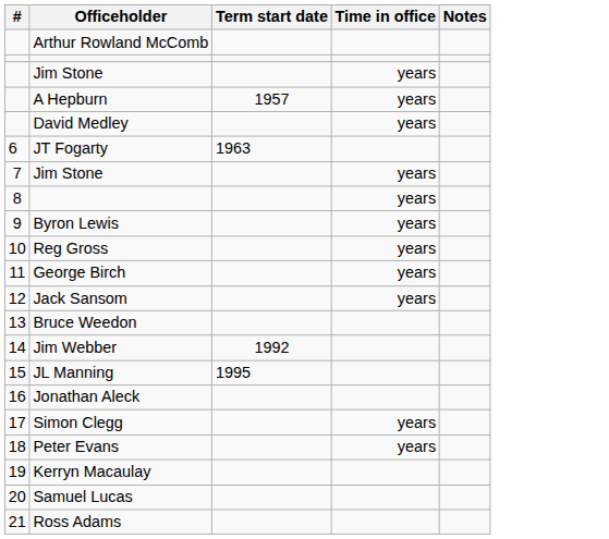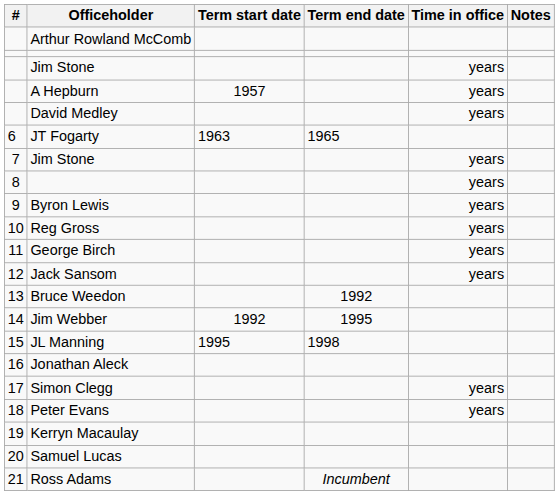 <table class='wikitable sortable'>
 <tr>
 <th>#</th>
 <th>Officeholder</th>
 <th>Term start date</th>
+<th>Term end date</th>
 <th>Time in office</th>
 <th>Notes</th>
 </tr>
 <tr>
 <td align=center></td>
 <td>Arthur Rowland McComb</td>
+<td align=center></td>
 <td align=center></td>
 <td align=right></td>
 <td></td>
 </tr>
 <tr>
 <td align=center></td>
 <td></td>
 <td align=center></td>
+<td align=center></td>
 <td align=right></td>
 <td></td>
 </tr>
 <tr>
 <td align=center></td>
 <td>Jim Stone</td>
+<td align=center></td>
 <td align=center></td>
 <td align=right> years</td>
 <td></td>
 </tr>
 <tr>
 <td align=center></td>
 <td>A Hepburn</td>
 <td align=center>1957</td>
+<td align=center></td>
 <td align=right> years</td>
 <td></td>
 </tr>
 <tr>
 <td align=center></td>
 <td>David Medley</td>
+<td align=center></td>
 <td align=center></td>
 <td align=right> years</td>
 <td></td>
 </tr>
 <tr>
 <td>6</td>
 <td>JT Fogarty</td>
 <td>1963</td>
+<td>1965</td>
 <td></td>
 <td></td>
 </tr>
 <tr>
 <td align="center">7</td>
 <td>Jim Stone</td>
+<td align="center"></td>
 <td align="center"></td>
 <td align="right"> years</td>
 <td></td>
 </tr>
 <tr>
 <td align="center">8</td>
 <td></td>
 <td align="center"></td>
+<td align="center"></td>
 <td align="right"> years</td>
 <td></td>
 </tr>
 <tr>
 <td align="center">9</td>
 <td>Byron Lewis</td>
+<td align="center"></td>
 <td align="center"></td>
 <td align="right"> years</td>
 <td></td>
 </tr>
 <tr>
 <td align="center">10</td>
 <td>Reg Gross</td>
 <td align="center"></td>
+<td align="center"></td>
 <td align="right"> years</td>
 <td></td>
 </tr>
 <tr>
 <td align="center">11</td>
 <td>George Birch</td>
+<td align="center"></td>
 <td align="center"></td>
 <td align="right"> years</td>
 <td></td>
 </tr>
 <tr>
 <td align="center">12</td>
 <td>Jack Sansom</td>
 <td align="center"></td>
+<td align="center"></td>
 <td align="right"> years</td>
 <td></td>
 </tr>
 <tr>
 <td align="center">13</td>
 <td>Bruce Weedon</td>
 <td align="center"></td>
+<td align="center">1992</td>
 <td align="right"></td>
 <td></td>
 </tr>
 <tr>
 <td align="center">14</td>
 <td>Jim Webber</td>
 <td align="center">1992</td>
+<td align="center">1995</td>
 <td align="right"></td>
 <td></td>
 </tr>
 <tr>
 <td>15</td>
 <td>JL Manning</td>
 <td>1995</td>
+<td>1998</td>
 <td></td>
 <td></td>
 </tr>
 <tr>
 <td align="center">16</td>
 <td>Jonathan Aleck</td>
+<td align="center"></td>
 <td align="center"></td>
 <td align="right"></td>
 <td></td>
 </tr>
 <tr>
 <td align="center">17</td>
 <td>Simon Clegg</td>
 <td align="center"></td>
+<td align="center"></td>
 <td align="right"> years</td>
 <td></td>
 </tr>
 <tr>
 <td align="center">18</td>
 <td>Peter Evans</td>
+<td align="center"></td>
 <td align="center"></td>
 <td align="right"> years</td>
 <td></td>
 </tr>
 <tr>
 <td align="center">19</td>
 <td>Kerryn Macaulay</td>
 <td align="center"></td>
+<td align="center"></td>
 <td align="right"></td>
 <td></td>
 </tr>
 <tr>
 <td align="center">20</td>
 <td>Samuel Lucas</td>
+<td align="center"></td>
 <td align="center"></td>
 <td align="right"></td>
 <td></td>
 </tr>
 <tr>
 <td align="center">21</td>
 <td>Ross Adams</td>
 <td align="center"></td>
+<td align="center"><em>Incumbent</em></td>
 <td align="right"></td>
 <td></td>
 </tr>
 </table>
